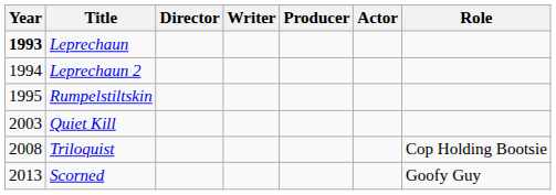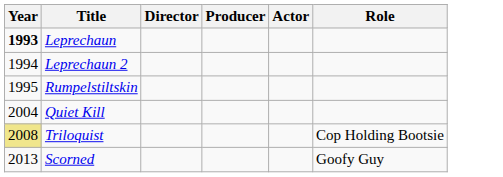 <table class="wikitable">
 <tr>
 <th>Year</th>
 <th>Title</th>
 <th>Director</th>
-<th>Writer</th>
 <th>Producer</th>
 <th>Actor</th>
 <th>Role</th>
 </tr>
 <tr>
 <td><strong>1993</strong></td>
 <td><em><a href='#'>Leprechaun</a></em></td>
-<td></td>
 <td></td>
 <td></td>
 <td></td>
 <td></td>
 </tr>
 <tr>
 <td>1994</td>
 <td><em><a href='#'>Leprechaun 2</a></em></td>
 <td></td>
 <td></td>
 <td></td>
 <td></td>
-<td></td>
 </tr>
 <tr>
 <td>1995</td>
 <td><em><a href='#'>Rumpelstiltskin</a></em></td>
 <td></td>
 <td></td>
 <td></td>
 <td></td>
-<td></td>
 </tr>
 <tr>
-<td>2003</td>
+<td>2004</td>
 <td><em><a href='#'>Quiet Kill</a></em></td>
-<td></td>
 <td></td>
 <td></td>
 <td></td>
 <td></td>
 </tr>
 <tr>
-<td>2008</td>
+<td style="background: khaki;">2008</td>
 <td><em><a href='#'>Triloquist</a></em></td>
-<td></td>
 <td></td>
 <td></td>
 <td></td>
 <td>Cop Holding Bootsie</td>
 </tr>
 <tr>
 <td>2013</td>
 <td><em><a href='#'>Scorned</a></em></td>
 <td></td>
 <td></td>
 <td></td>
-<td></td>
 <td>Goofy Guy</td>
 </tr>
 </table>
